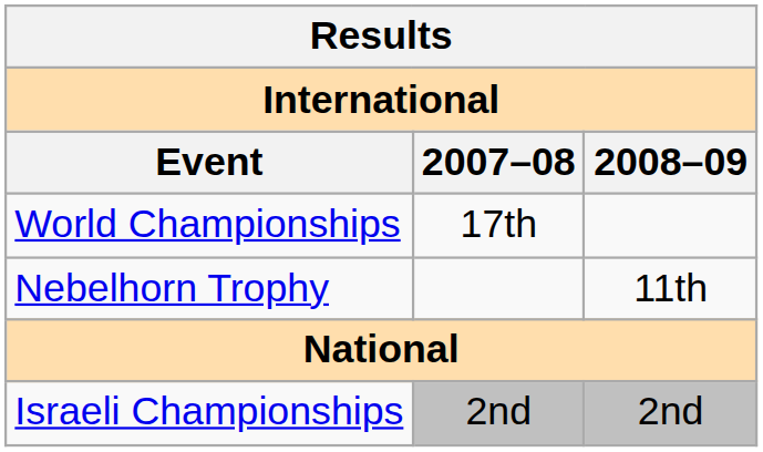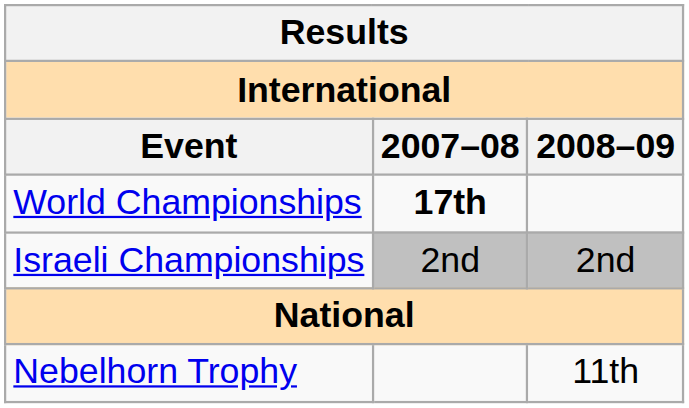 <table class="wikitable" style="text-align:center">
 <tr>
 <th colspan=3 align=center><strong>Results</strong></th>
 </tr>
 <tr>
 <th style="background-color: #ffdead; " colspan=3 align=center><strong>International</strong></th>
 </tr>
 <tr>
 <th>Event</th>
 <th>2007–08</th>
 <th>2008–09</th>
 </tr>
 <tr>
 <td align=left><a href='#'>World Championships</a></td>
-<td>17th</td>
+<td><strong>17th</strong></td>
 <td></td>
+</tr>
+<tr>
+<td align=left><a href='#'>Israeli Championships</a></td>
+<td bgcolor=silver>2nd</td>
+<td bgcolor=silver>2nd</td>
+</tr>
+<tr>
+<th style="background-color: #ffdead; " colspan=3 align=center><strong>National</strong></th>
 </tr>
 <tr>
 <td align=left><a href='#'>Nebelhorn Trophy</a></td>
 <td></td>
 <td>11th</td>
 </tr>
-<tr>
-<th style="background-color: #ffdead; " colspan=3 align=center><strong>National</strong></th>
-</tr>
-<tr>
-<td align=left><a href='#'>Israeli Championships</a></td>
-<td bgcolor=silver>2nd</td>
-<td bgcolor=silver>2nd</td>
-</tr>
 </table>
